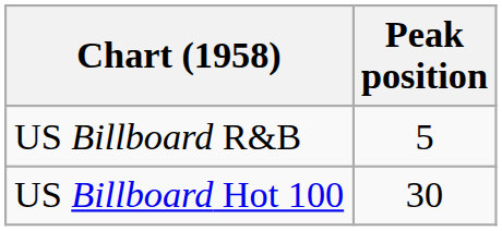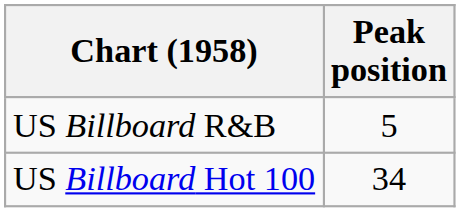 <table class="wikitable sortable" border="1">
 <tr>
 <th>Chart (1958)</th>
 <th>Peak<br>position</th>
 </tr>
 <tr>
 <td>US <em>Billboard</em> R&B</td>
 <td style="text-align:center;">5</td>
 </tr>
 <tr>
 <td>US <a href='#'><em>Billboard</em> Hot 100</a></td>
-<td style="text-align:center;">30</td>
+<td style="text-align:center;">34</td>
 </tr>
 </table>
